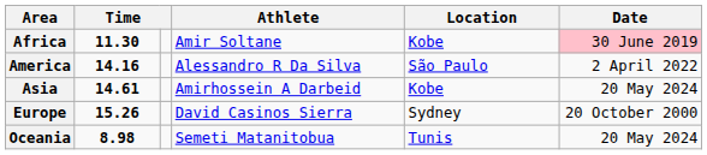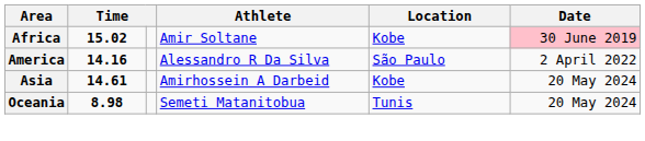 <table class="wikitable">
 <tr>
 <th width="45">Area</th>
 <th width="80" colspan="2">Time</th>
 <th width="200">Athlete</th>
 <th width="130">Location</th>
 <th width="120">Date</th>
 </tr>
 <tr>
 <th>Africa</th>
-<td align=center><strong>11.30 </strong></td>
+<td align=center><strong>15.02 </strong></td>
 <td align=center></td>
 <td> <a href='#'>Amir Soltane</a></td>
 <td> <a href='#'>Kobe</a></td>
 <td align=right style="background: pink;">30 June 2019</td>
 </tr>
 <tr>
 <th>America</th>
 <td align=center><strong>14.16 </strong></td>
 <td align=center></td>
 <td> <a href='#'>Alessandro R Da Silva</a></td>
 <td> <a href='#'>São Paulo</a></td>
 <td align=right>2 April 2022</td>
 </tr>
 <tr>
 <th>Asia</th>
 <td align=center><strong>14.61 </strong></td>
 <td align=center></td>
 <td> <a href='#'>Amirhossein A Darbeid</a></td>
 <td> <a href='#'>Kobe</a></td>
 <td align=right>20 May 2024</td>
 </tr>
 <tr>
-<th>Europe</th>
-<td align="center"><strong>15.26</strong></td>
-<td align="center"><strong></strong></td>
-<td> <a href='#'>David Casinos Sierra</a></td>
-<td> Sydney</td>
-<td align="right">20 October 2000</td>
-</tr>
-<tr>
 <th>Oceania</th>
 <td align=center><strong>8.98 </strong></td>
 <td align=center></td>
 <td> <a href='#'>Semeti Matanitobua</a></td>
 <td> <a href='#'>Tunis</a></td>
 <td align=right>20 May 2024</td>
 </tr>
 </table>
